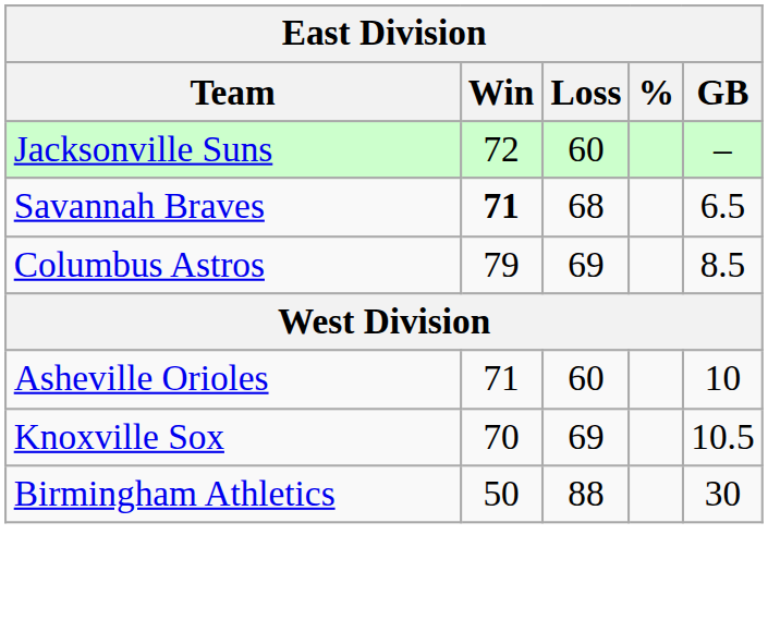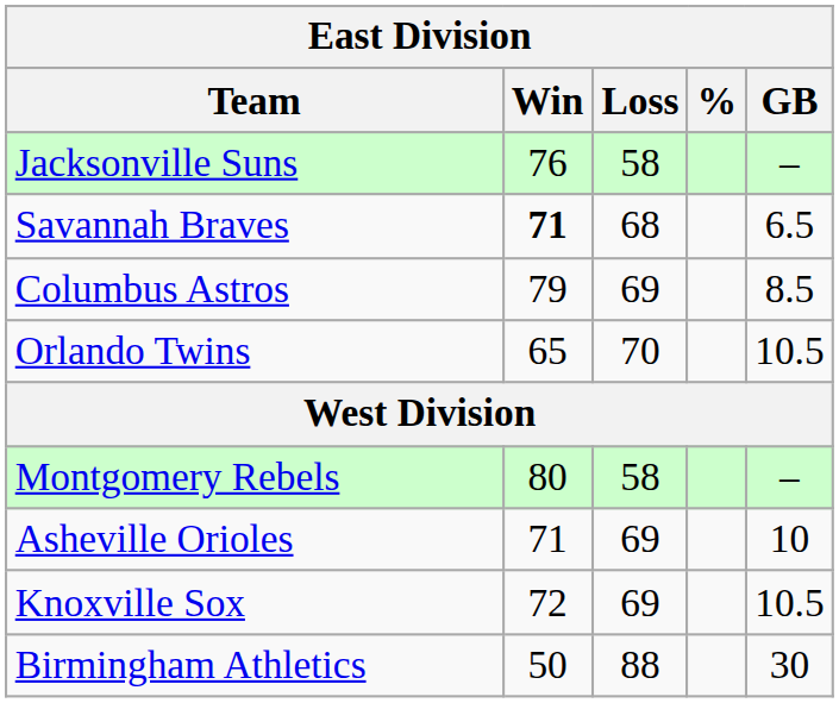 <table class="wikitable">
 <tr>
 <th colspan="5">East Division</th>
 </tr>
 <tr>
 <th width="60%">Team</th>
 <th>Win</th>
 <th>Loss</th>
 <th>%</th>
 <th>GB</th>
 </tr>
 <tr align=center bgcolor=ccffcc>
 <td align=left><a href='#'>Jacksonville Suns</a></td>
-<td>72</td>
-<td>60</td>
+<td>76</td>
+<td>58</td>
 <td></td>
 <td>–</td>
 </tr>
 <tr align=center>
 <td align=left><a href='#'>Savannah Braves</a></td>
 <td><strong>71</strong></td>
 <td>68</td>
 <td></td>
 <td>6.5</td>
 </tr>
 <tr align=center>
 <td align=left><a href='#'>Columbus Astros</a></td>
 <td>79</td>
 <td>69</td>
 <td></td>
 <td>8.5</td>
 </tr>
+<tr align=center>
+<td align=left><a href='#'>Orlando Twins</a></td>
+<td>65</td>
+<td>70</td>
+<td></td>
+<td>10.5</td>
+</tr>
 <tr>
 <th colspan="5">West Division</th>
+</tr>
+<tr align=center bgcolor=ccffcc>
+<td align=left><a href='#'>Montgomery Rebels</a></td>
+<td>80</td>
+<td>58</td>
+<td></td>
+<td>–</td>
 </tr>
 <tr align=center>
 <td align=left><a href='#'>Asheville Orioles</a></td>
 <td>71</td>
-<td>60</td>
+<td>69</td>
 <td></td>
 <td>10</td>
 </tr>
 <tr align=center>
 <td align=left><a href='#'>Knoxville Sox</a></td>
-<td>70</td>
+<td>72</td>
 <td>69</td>
 <td></td>
 <td>10.5</td>
 </tr>
 <tr align=center>
 <td align=left><a href='#'>Birmingham Athletics</a></td>
 <td>50</td>
 <td>88</td>
 <td></td>
 <td>30</td>
 </tr>
 </table>
